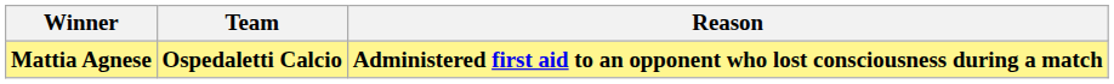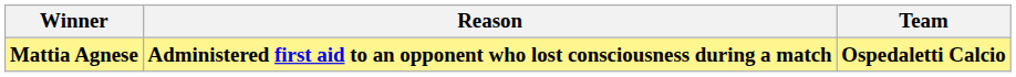 <table class="wikitable">
 <tr>
 <th>Winner</th>
+<th>Reason</th>
 <th>Team</th>
-<th>Reason</th>
 </tr>
 <tr style="background-color: #FFF68F; font-weight: bold;">
 <td> Mattia Agnese</td>
+<td>Administered <a href='#'>first aid</a> to an opponent who lost consciousness during a match</td>
 <td>Ospedaletti Calcio</td>
-<td>Administered <a href='#'>first aid</a> to an opponent who lost consciousness during a match</td>
 </tr>
 </table>
